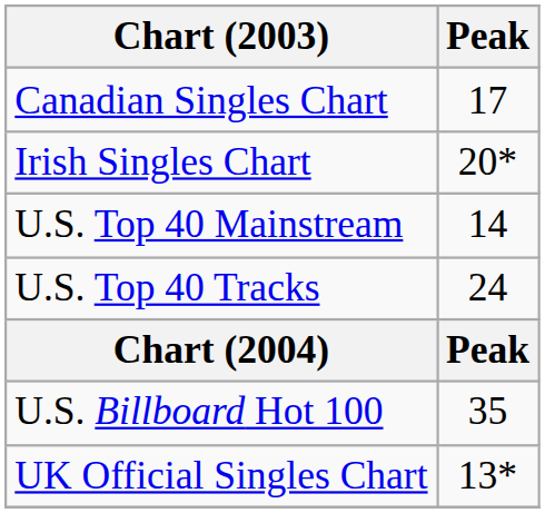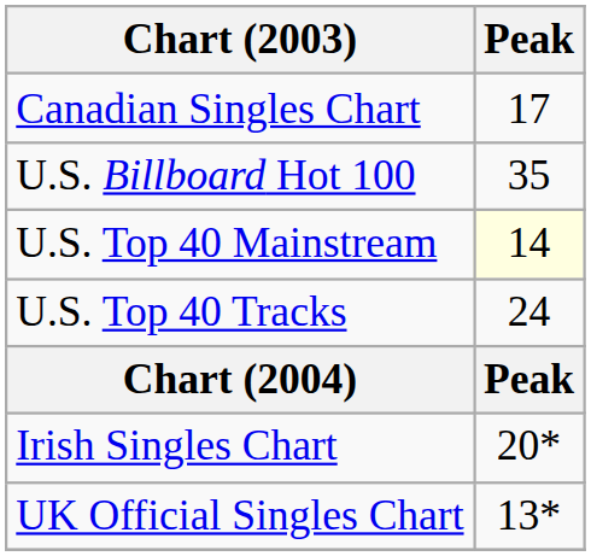 <table class="wikitable">
 <tr>
 <th align="left">Chart (2003)</th>
 <th align="left">Peak</th>
 </tr>
 <tr>
 <td align="left"><a href='#'>Canadian Singles Chart</a></td>
 <td align="center">17</td>
 </tr>
 <tr>
-<td align="left"><a href='#'>Irish Singles Chart</a></td>
-<td align="center">20*</td>
+<td align="left">U.S. <a href='#'><em>Billboard</em> Hot 100</a></td>
+<td align="center">35</td>
 </tr>
 <tr>
 <td align="left">U.S. <a href='#'>Top 40 Mainstream</a></td>
-<td align="center">14</td>
+<td align="center" style="background: lightyellow;">14</td>
 </tr>
 <tr>
 <td align="left">U.S. <a href='#'>Top 40 Tracks</a></td>
 <td align="center">24</td>
 </tr>
 <tr>
 <th align="left">Chart (2004)</th>
 <th align="left">Peak</th>
 </tr>
 <tr>
-<td align="left">U.S. <a href='#'><em>Billboard</em> Hot 100</a></td>
-<td align="center">35</td>
+<td align="left"><a href='#'>Irish Singles Chart</a></td>
+<td align="center">20*</td>
 </tr>
 <tr>
 <td align="left"><a href='#'>UK Official Singles Chart</a></td>
 <td align="center">13*</td>
 </tr>
 <tr>
 </tr>
 </table>
